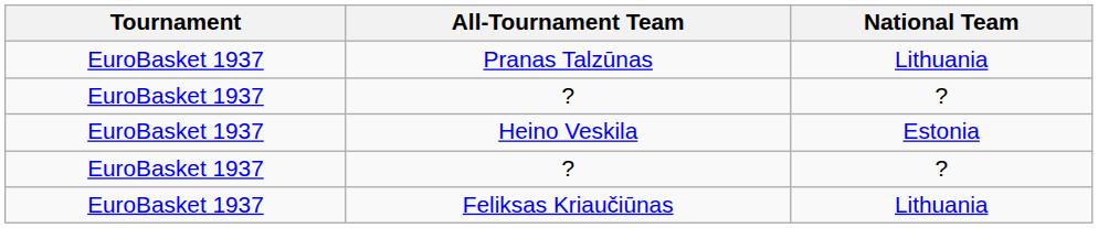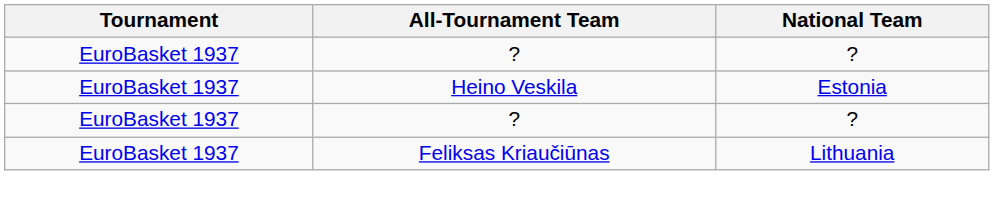 <table class="wikitable sortable" style="text-align:center; width: 60%">
 <tr>
 <th>Tournament</th>
 <th>All-Tournament Team</th>
 <th>National Team</th>
-</tr>
-<tr>
-<td><a href='#'>EuroBasket 1937</a></td>
-<td> <a href='#'>Pranas Talzūnas</a></td>
-<td> <a href='#'>Lithuania</a></td>
 </tr>
 <tr>
 <td><a href='#'>EuroBasket 1937</a></td>
 <td>?</td>
 <td>?</td>
 </tr>
 <tr>
 <td><a href='#'>EuroBasket 1937</a></td>
 <td> <a href='#'>Heino Veskila</a></td>
 <td> <a href='#'>Estonia</a></td>
 </tr>
 <tr>
 <td><a href='#'>EuroBasket 1937</a></td>
 <td>?</td>
 <td>?</td>
 </tr>
 <tr>
 <td><a href='#'>EuroBasket 1937</a></td>
 <td> <a href='#'>Feliksas Kriaučiūnas</a></td>
 <td> <a href='#'>Lithuania</a></td>
 </tr>
 </table>
